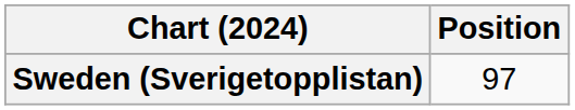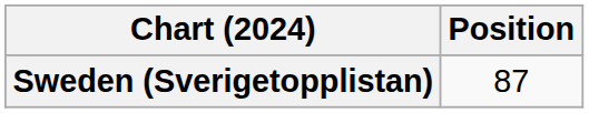 <table class="wikitable plainrowheaders" style="text-align:center">
 <tr>
 <th scope="col">Chart (2024)</th>
 <th scope="col">Position</th>
 </tr>
 <tr>
 <th scope="row">Sweden (Sverigetopplistan)</th>
-<td>97</td>
+<td>87</td>
 </tr>
 </table>
